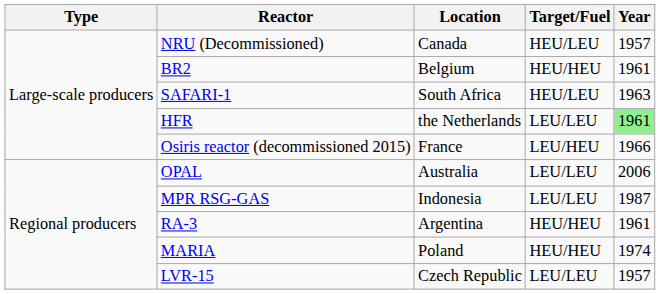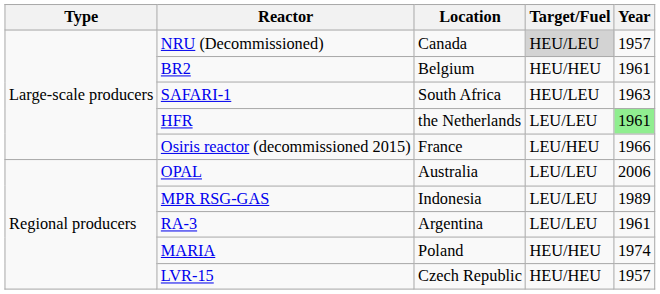 <table class="wikitable" style="margin: 1em auto 1em auto;">
 <tr>
 <th scope="col">Type</th>
 <th scope="col">Reactor</th>
 <th scope="col">Location</th>
 <th scope="col">Target/Fuel</th>
 <th scope="col">Year</th>
 </tr>
 <tr>
 <td rowspan="5">Large-scale producers</td>
 <td><a href='#'>NRU</a> (Decommissioned)</td>
 <td>Canada</td>
-<td>HEU/LEU</td>
+<td style="background: lightgrey;">HEU/LEU</td>
 <td>1957</td>
 </tr>
 <tr>
 <td><a href='#'>BR2</a></td>
 <td>Belgium</td>
 <td>HEU/HEU</td>
 <td>1961</td>
 </tr>
 <tr>
 <td><a href='#'>SAFARI-1</a></td>
 <td>South Africa</td>
 <td>HEU/LEU</td>
 <td>1963</td>
 </tr>
 <tr>
 <td><a href='#'>HFR</a></td>
 <td>the Netherlands</td>
 <td>LEU/LEU</td>
 <td style="background: lightgreen;">1961</td>
 </tr>
 <tr>
 <td><a href='#'>Osiris reactor</a> (decommissioned 2015)</td>
 <td>France</td>
 <td>LEU/HEU</td>
 <td>1966</td>
 </tr>
 <tr>
 <td rowspan="5">Regional producers</td>
 <td><a href='#'>OPAL</a></td>
 <td>Australia</td>
 <td>LEU/LEU</td>
 <td>2006</td>
 </tr>
 <tr>
 <td><a href='#'>MPR RSG-GAS</a></td>
 <td>Indonesia</td>
 <td>LEU/LEU</td>
-<td>1987</td>
+<td>1989</td>
 </tr>
 <tr>
 <td><a href='#'>RA-3</a></td>
 <td>Argentina</td>
-<td>HEU/HEU</td>
+<td>LEU/LEU</td>
 <td>1961</td>
 </tr>
 <tr>
 <td><a href='#'>MARIA</a></td>
 <td>Poland</td>
 <td>HEU/HEU</td>
 <td>1974</td>
 </tr>
 <tr>
 <td><a href='#'>LVR-15</a></td>
 <td>Czech Republic</td>
-<td>LEU/LEU</td>
+<td>HEU/HEU</td>
 <td>1957</td>
 </tr>
 </table>
